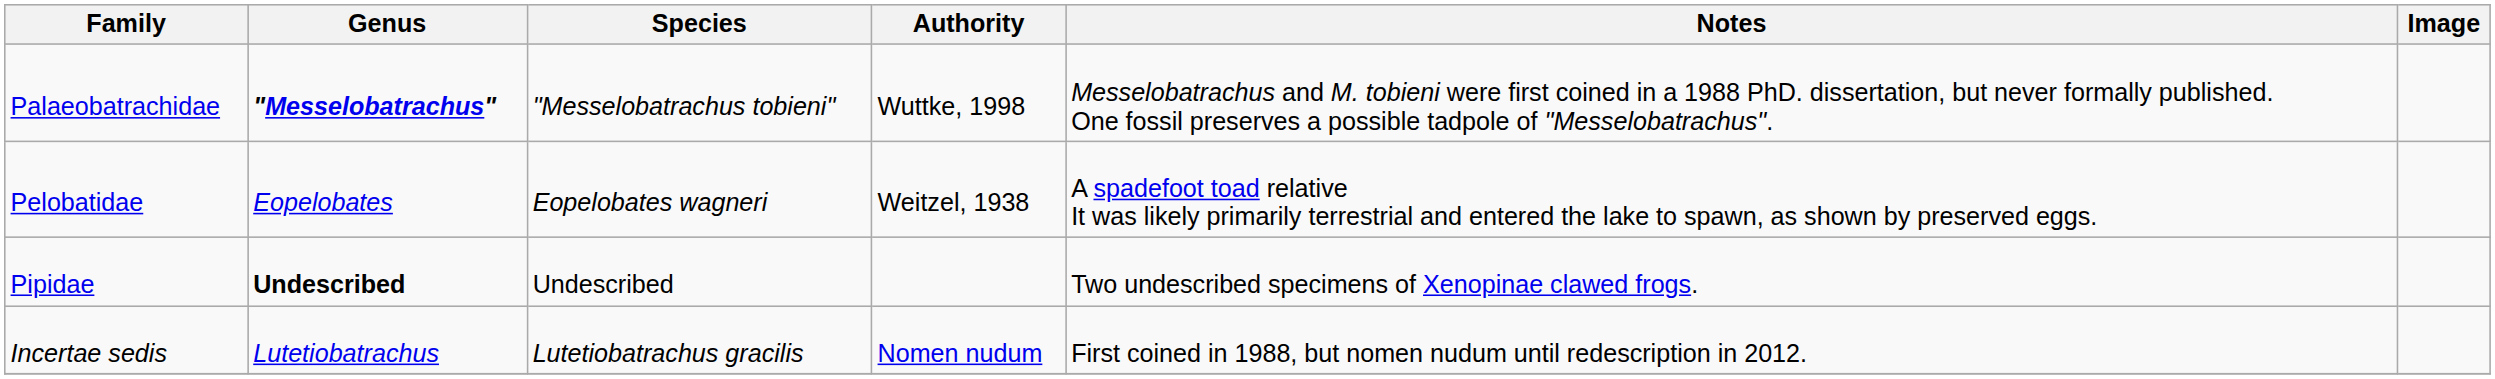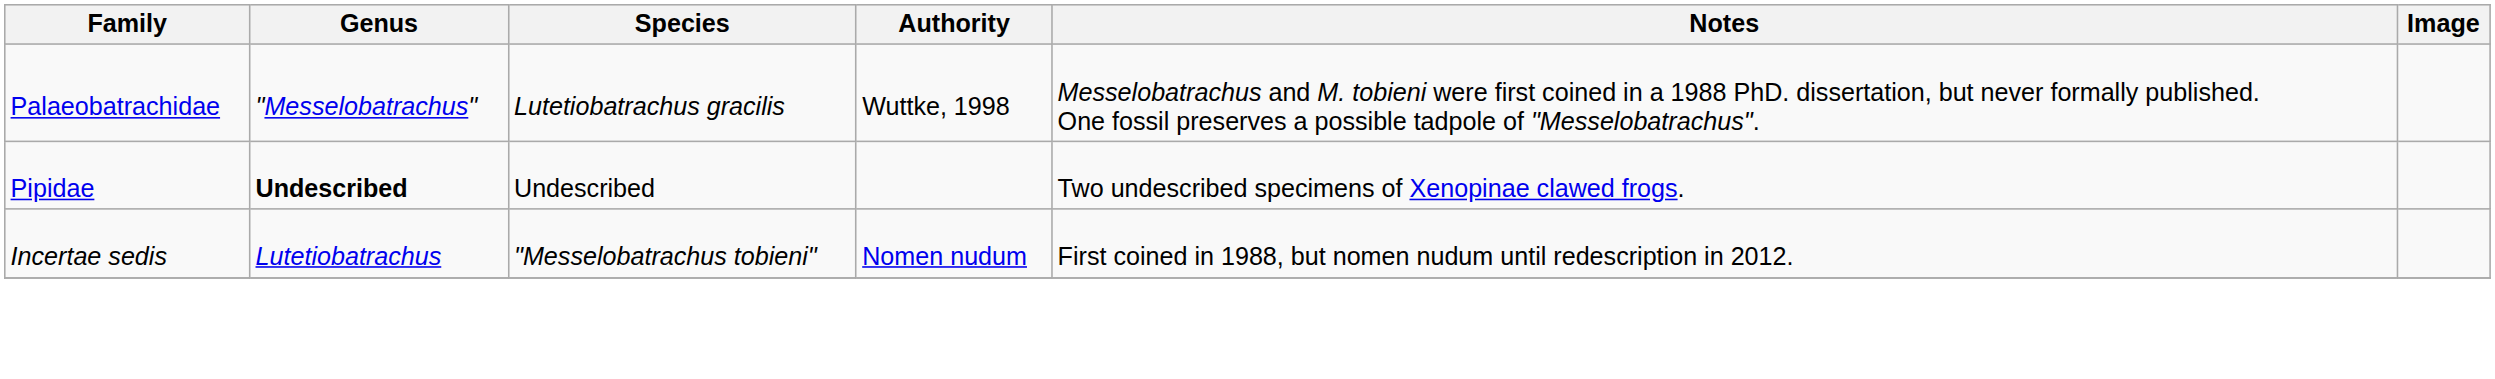 <table class="wikitable" align="center" width="100%">
 <tr>
 <th>Family</th>
 <th>Genus</th>
 <th>Species</th>
 <th>Authority</th>
 <th>Notes</th>
 <th>Image</th>
 </tr>
 <tr>
 <td><br><a href='#'>Palaeobatrachidae</a></td>
-<td><strong><br><em>"<a href='#'>Messelobatrachus</a>"</em></strong></td>
-<td><br><em>"Messelobatrachus tobieni"</em></td>
+<td><br><em>"<a href='#'>Messelobatrachus</a>"</em></td>
+<td><br><em>Lutetiobatrachus gracilis</em></td>
 <td><br>Wuttke, 1998</td>
 <td><br><em>Messelobatrachus</em> and <em>M. tobieni</em> were first coined in a 1988 PhD. dissertation, but never formally published.<br> One fossil preserves a possible tadpole of <em>"Messelobatrachus"</em>.</td>
-<td><br></td>
-</tr>
-<tr>
-<td><br><a href='#'>Pelobatidae</a></td>
-<td><br><em><a href='#'>Eopelobates</a></em></td>
-<td><br><em>Eopelobates wagneri</em></td>
-<td><br>Weitzel, 1938</td>
-<td><br>A <a href='#'>spadefoot toad</a> relative<br> It was likely primarily terrestrial and entered the lake to spawn, as shown by preserved eggs.</td>
 <td><br></td>
 </tr>
 <tr>
 <td><br><a href='#'>Pipidae</a></td>
 <td><strong><br>Undescribed</strong></td>
 <td><br>Undescribed</td>
 <td></td>
 <td><br>Two undescribed specimens of <a href='#'>Xenopinae clawed frogs</a>.</td>
 <td></td>
 </tr>
 <tr>
 <td><br><em>Incertae sedis</em></td>
 <td><br><em><a href='#'>Lutetiobatrachus</a></em></td>
-<td><br><em>Lutetiobatrachus gracilis</em></td>
+<td><br><em>"Messelobatrachus tobieni"</em></td>
 <td><br><a href='#'>Nomen nudum</a></td>
 <td><br>First coined in 1988, but nomen nudum until redescription in 2012.</td>
 <td></td>
 </tr>
 <tr>
 </tr>
 </table>
